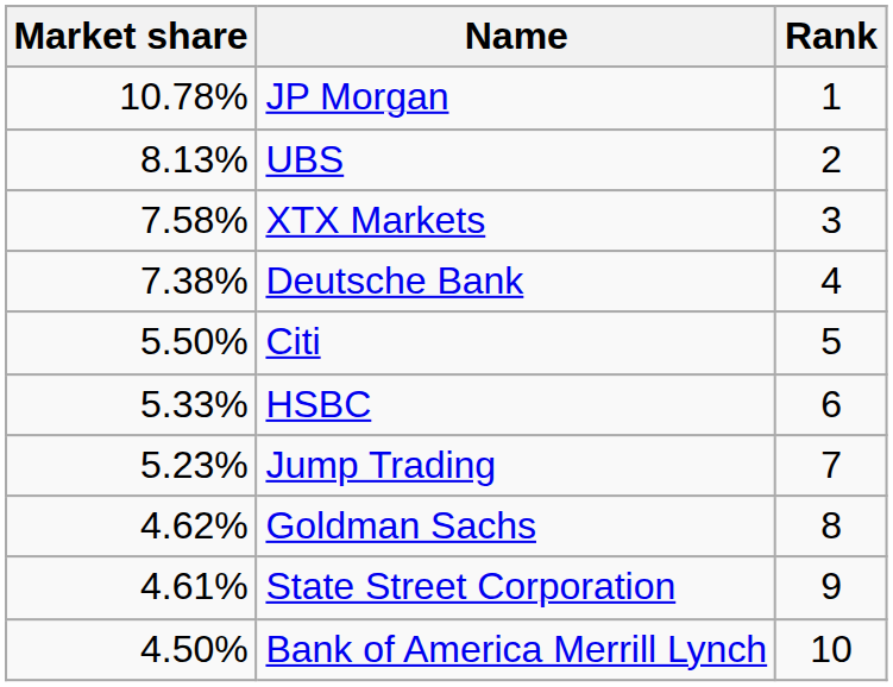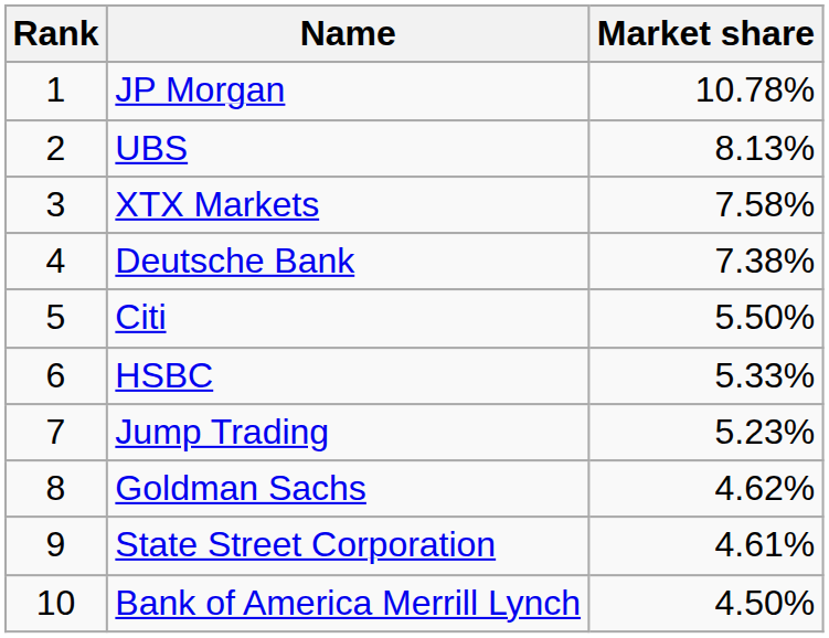 <table class="wikitable"  style="font-size:98%; text-align:center; margin:0 0 1em 1em; float:right;">
 <tr style="background-color:background:#eee;">
+<th>Rank</th>
+<th>Name</th>
 <th>Market share</th>
-<th>Name</th>
-<th>Rank</th>
 </tr>
 <tr>
+<td>1</td>
+<td style="text-align:left;"> <a href='#'>JP Morgan</a></td>
 <td style="text-align:right;">10.78%</td>
-<td style="text-align:left;"> <a href='#'>JP Morgan</a></td>
-<td>1</td>
 </tr>
 <tr>
+<td>2</td>
+<td style="text-align:left;"> <a href='#'>UBS</a></td>
 <td style="text-align:right;">8.13%</td>
-<td style="text-align:left;"> <a href='#'>UBS</a></td>
-<td>2</td>
 </tr>
 <tr>
+<td>3</td>
+<td style="text-align:left;"> <a href='#'>XTX Markets</a></td>
 <td style="text-align:right;">7.58%</td>
-<td style="text-align:left;"> <a href='#'>XTX Markets</a></td>
-<td>3</td>
 </tr>
 <tr>
+<td>4</td>
+<td style="text-align:left;"> <a href='#'>Deutsche Bank</a></td>
 <td style="text-align:right;">7.38%</td>
-<td style="text-align:left;"> <a href='#'>Deutsche Bank</a></td>
-<td>4</td>
 </tr>
 <tr>
+<td>5</td>
+<td style="text-align:left;"> <a href='#'>Citi</a></td>
 <td style="text-align:right;">5.50%</td>
-<td style="text-align:left;"> <a href='#'>Citi</a></td>
-<td>5</td>
 </tr>
 <tr>
+<td>6</td>
+<td style="text-align:left;"> <a href='#'>HSBC</a></td>
 <td style="text-align:right;">5.33%</td>
-<td style="text-align:left;"> <a href='#'>HSBC</a></td>
-<td>6</td>
 </tr>
 <tr>
+<td>7</td>
+<td style="text-align:left;"> <a href='#'>Jump Trading</a></td>
 <td style="text-align:right;">5.23%</td>
-<td style="text-align:left;"> <a href='#'>Jump Trading</a></td>
-<td>7</td>
 </tr>
 <tr>
+<td>8</td>
+<td style="text-align:left;"> <a href='#'>Goldman Sachs</a></td>
 <td style="text-align:right;">4.62%</td>
-<td style="text-align:left;"> <a href='#'>Goldman Sachs</a></td>
-<td>8</td>
 </tr>
 <tr>
+<td>9</td>
+<td style="text-align:left;"> <a href='#'>State Street Corporation</a></td>
 <td style="text-align:right;">4.61%</td>
-<td style="text-align:left;"> <a href='#'>State Street Corporation</a></td>
-<td>9</td>
 </tr>
 <tr>
+<td>10</td>
+<td style="text-align:left;"> <a href='#'>Bank of America Merrill Lynch</a></td>
 <td style="text-align:right;">4.50%</td>
-<td style="text-align:left;"> <a href='#'>Bank of America Merrill Lynch</a></td>
-<td>10</td>
 </tr>
 </table>
